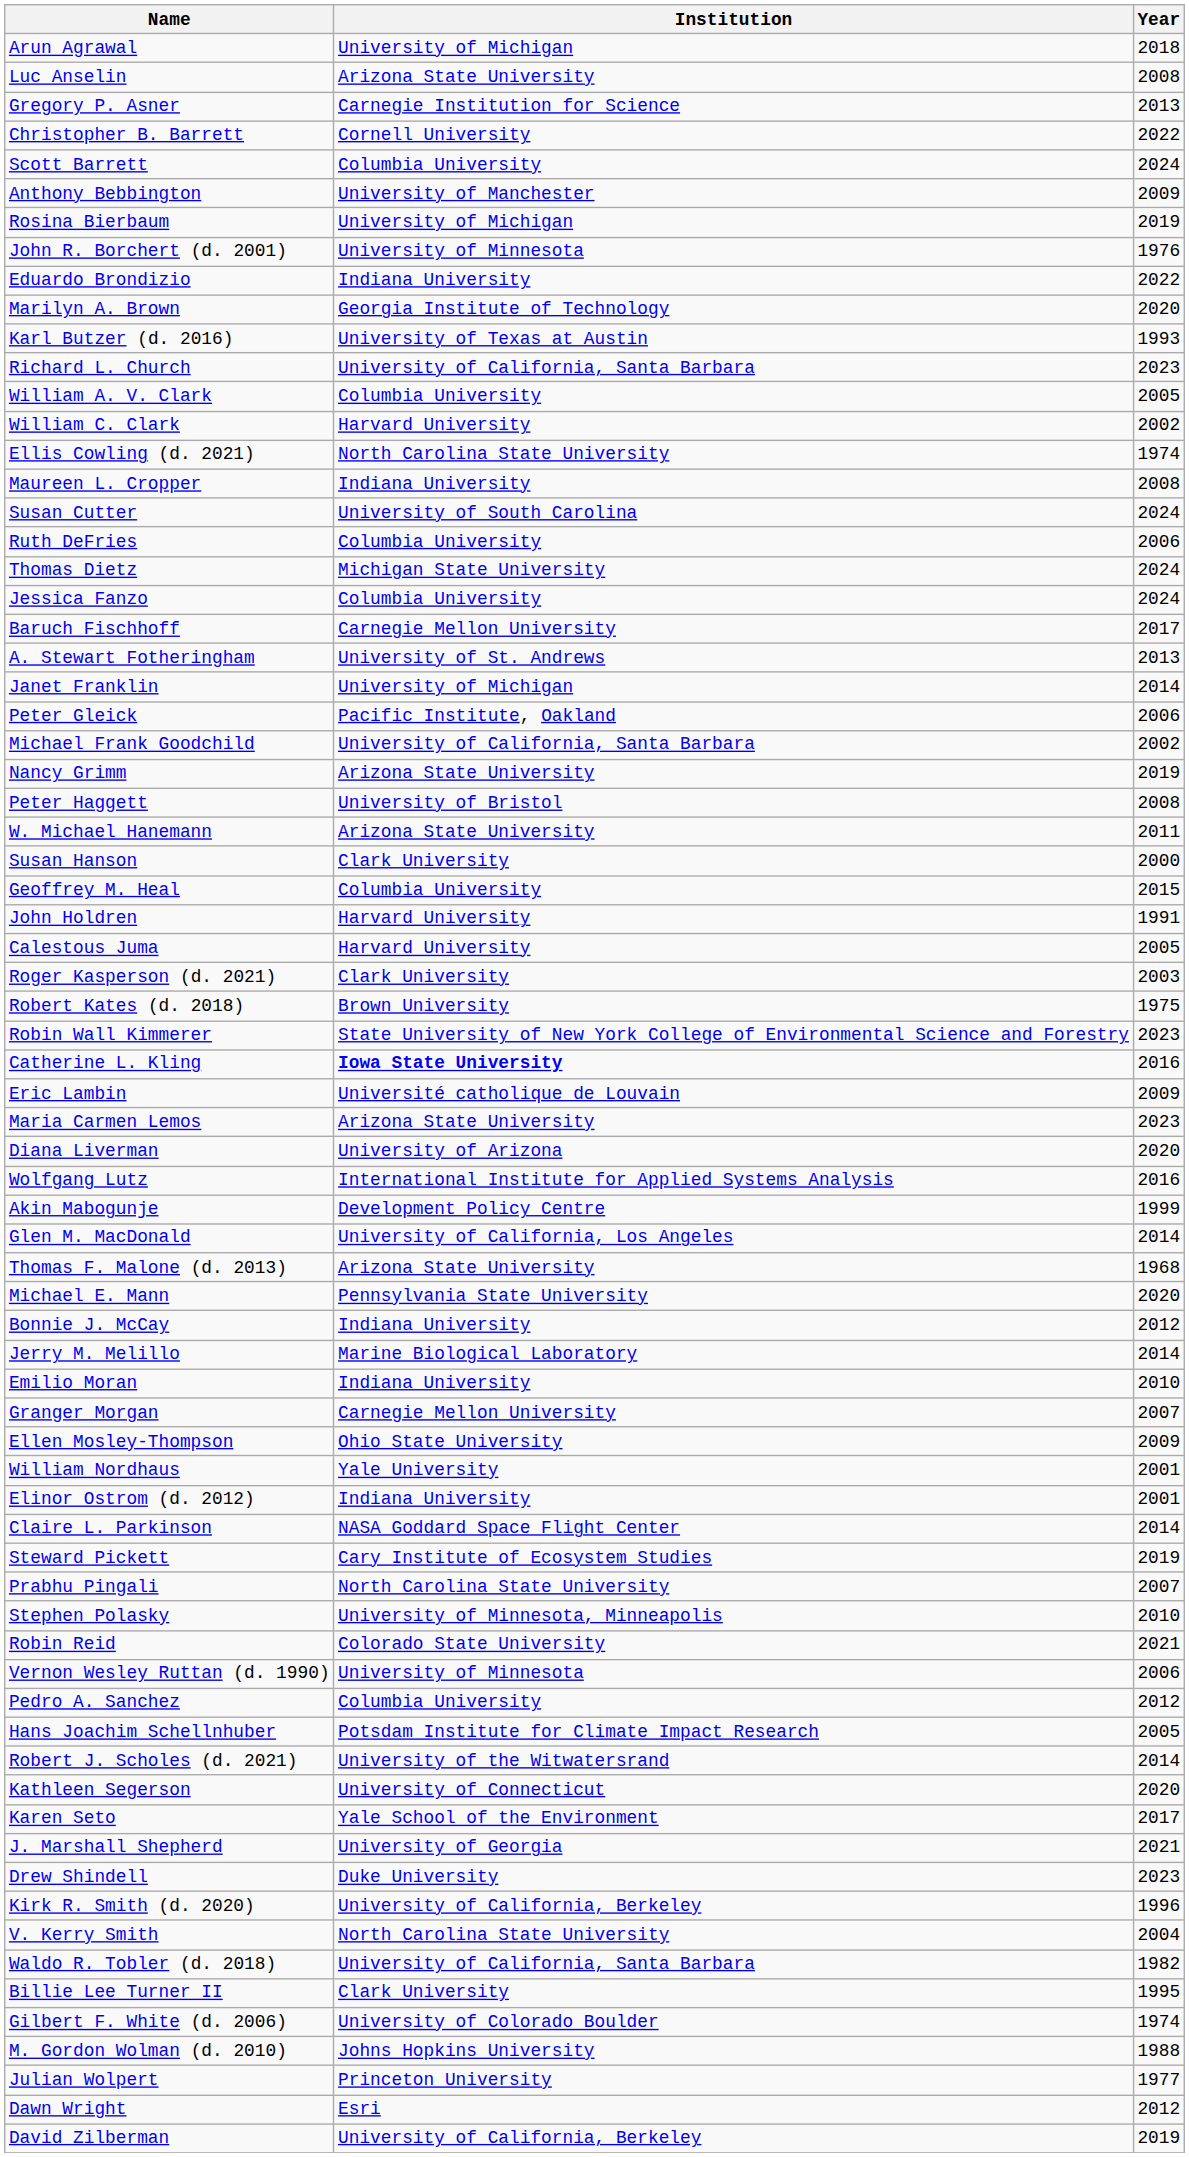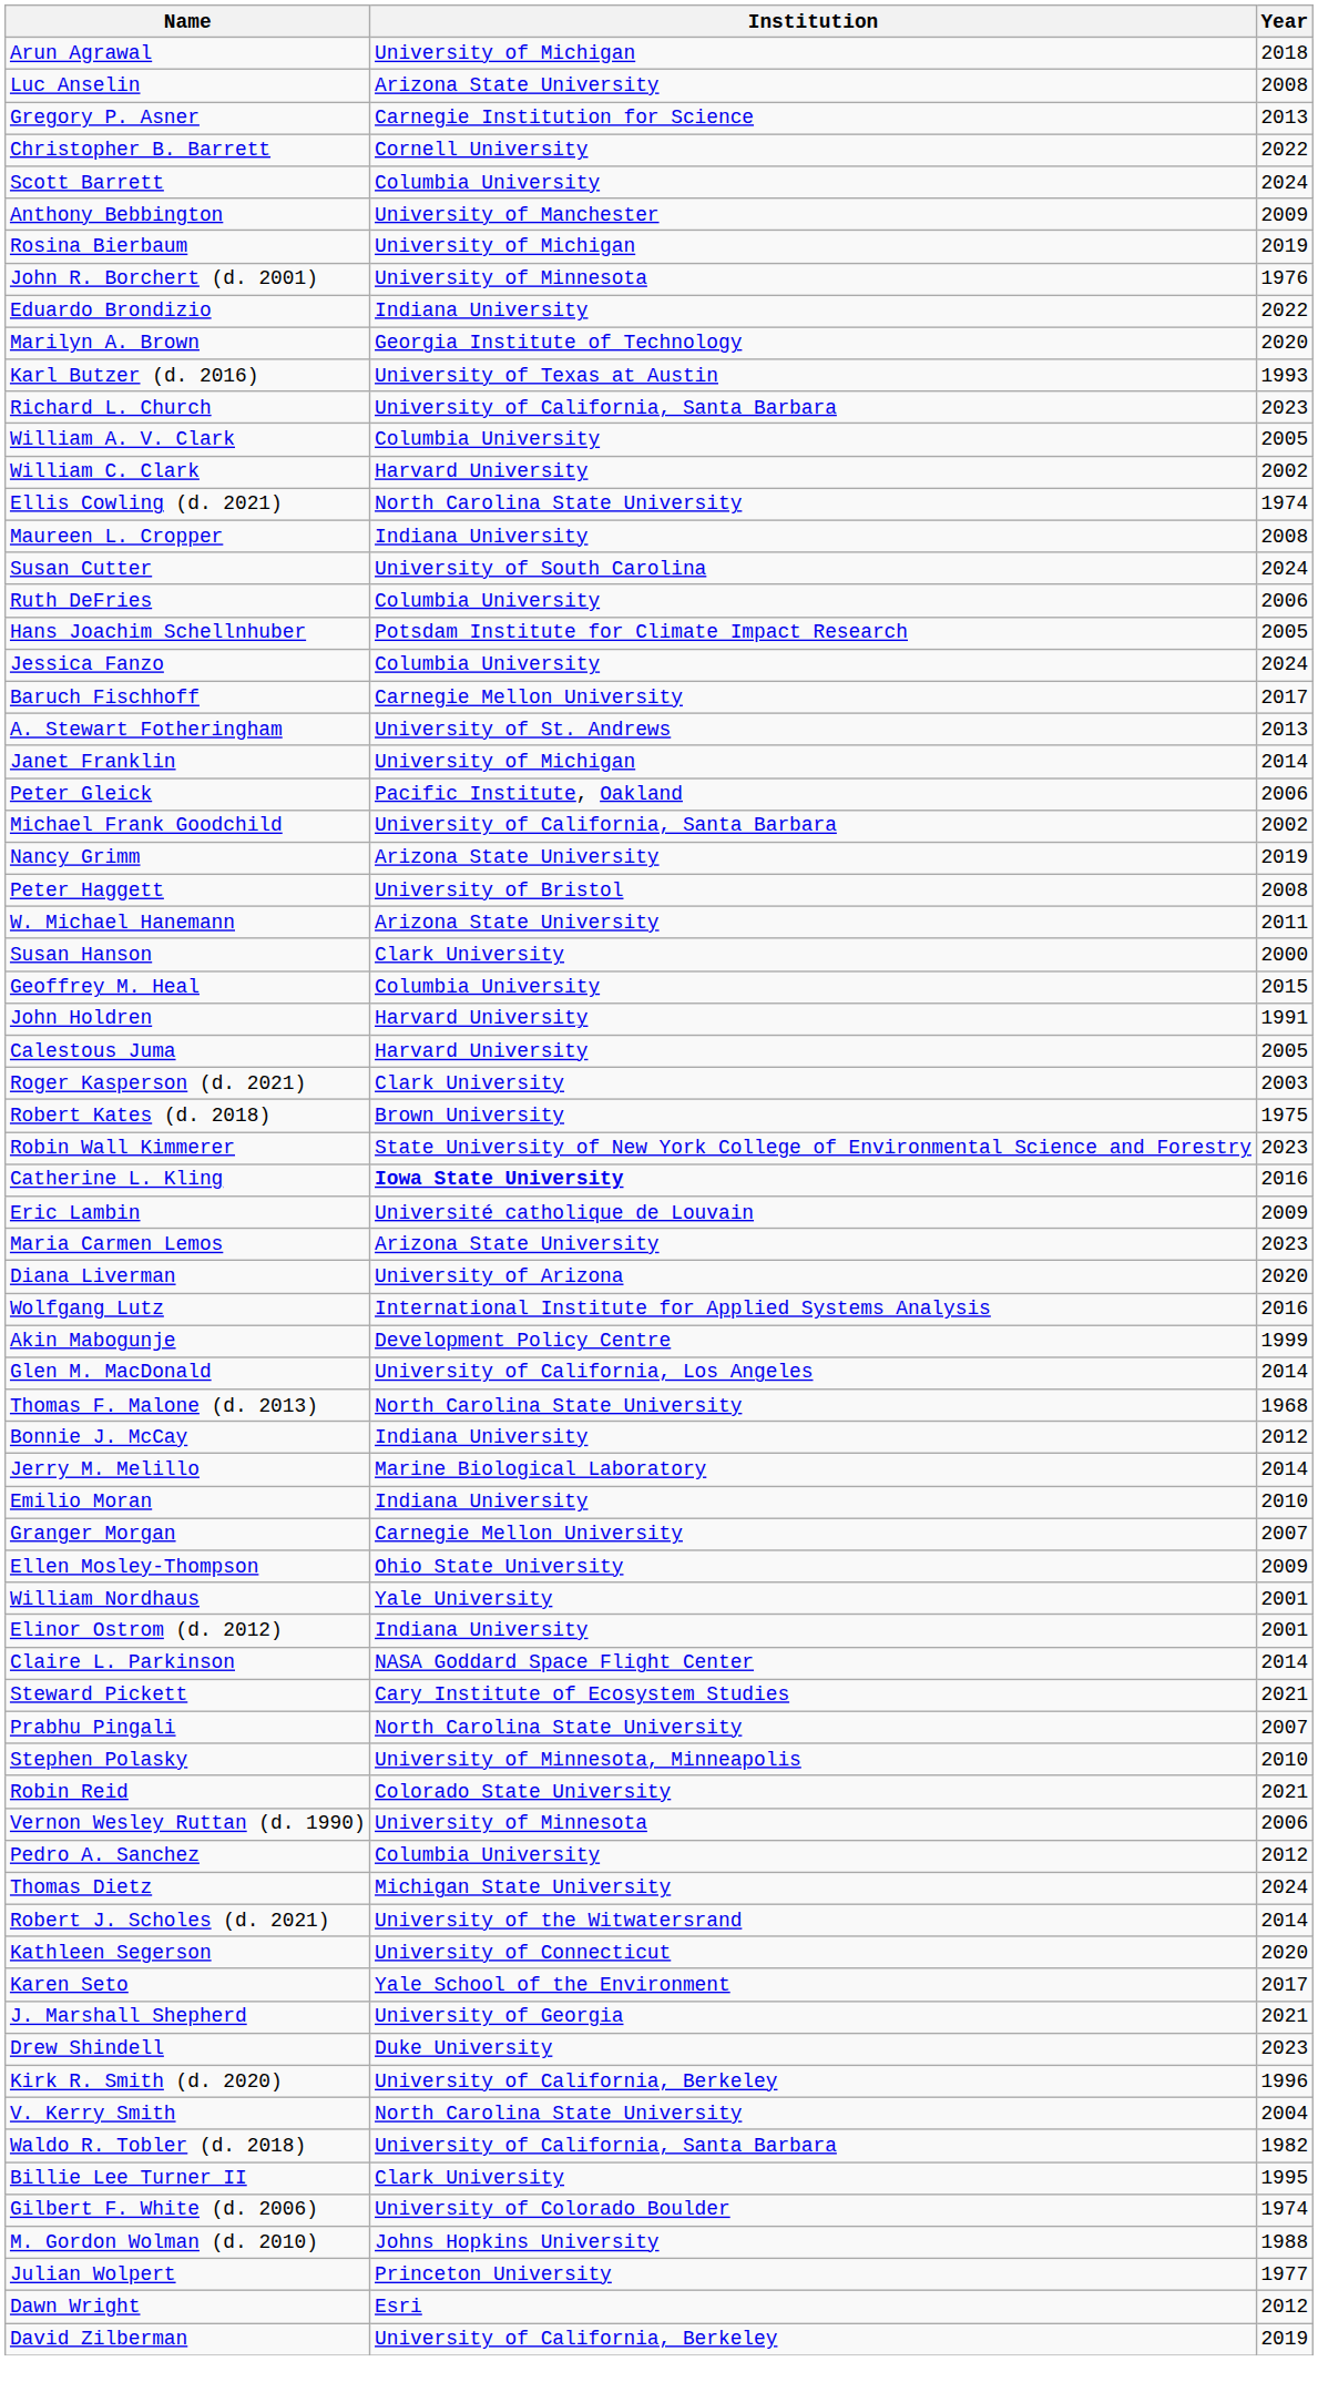 <table class="wikitable sortable">
 <tr>
 <th>Name</th>
 <th>Institution</th>
 <th>Year</th>
 </tr>
 <tr>
 <td><a href='#'>Arun Agrawal</a></td>
 <td><a href='#'>University of Michigan</a></td>
 <td>2018</td>
 </tr>
 <tr>
 <td><a href='#'>Luc Anselin</a></td>
 <td><a href='#'>Arizona State University</a></td>
 <td>2008</td>
 </tr>
 <tr --->
 <td><a href='#'>Gregory P. Asner</a></td>
 <td><a href='#'>Carnegie Institution for Science</a></td>
 <td>2013</td>
 </tr>
 <tr>
 <td><a href='#'>Christopher B. Barrett</a></td>
 <td><a href='#'>Cornell University</a></td>
 <td>2022</td>
 </tr>
 <tr>
 <td><a href='#'>Scott Barrett</a></td>
 <td><a href='#'>Columbia University</a></td>
 <td>2024</td>
 </tr>
 <tr --->
 <td><a href='#'>Anthony Bebbington</a></td>
 <td><a href='#'>University of Manchester</a></td>
 <td>2009</td>
 </tr>
 <tr>
 <td><a href='#'>Rosina Bierbaum</a></td>
 <td><a href='#'>University of Michigan</a></td>
 <td>2019</td>
 </tr>
 <tr>
 <td><a href='#'>John R. Borchert</a> (d. 2001)</td>
 <td><a href='#'>University of Minnesota</a></td>
 <td>1976</td>
 </tr>
 <tr>
 <td><a href='#'>Eduardo Brondizio</a></td>
 <td><a href='#'>Indiana University</a></td>
 <td>2022</td>
 </tr>
 <tr>
 <td><a href='#'>Marilyn A. Brown</a></td>
 <td><a href='#'>Georgia Institute of Technology</a></td>
 <td>2020</td>
 </tr>
 <tr>
 <td><a href='#'>Karl Butzer</a> (d. 2016)</td>
 <td><a href='#'>University of Texas at Austin</a></td>
 <td>1993</td>
 </tr>
 <tr>
 <td><a href='#'>Richard L. Church</a></td>
 <td><a href='#'>University of California, Santa Barbara</a></td>
 <td>2023</td>
 </tr>
 <tr --->
 <td><a href='#'>William A. V. Clark</a></td>
 <td><a href='#'>Columbia University</a></td>
 <td>2005</td>
 </tr>
 <tr --->
 <td><a href='#'>William C. Clark</a></td>
 <td><a href='#'>Harvard University</a></td>
 <td>2002</td>
 </tr>
 <tr --->
 <td><a href='#'>Ellis Cowling</a> (d. 2021)</td>
 <td><a href='#'>North Carolina State University</a></td>
 <td>1974</td>
 </tr>
 <tr --->
 <td><a href='#'>Maureen L. Cropper</a></td>
 <td><a href='#'>Indiana University</a></td>
 <td>2008</td>
 </tr>
 <tr>
 <td><a href='#'>Susan Cutter</a></td>
 <td><a href='#'>University of South Carolina</a></td>
 <td>2024</td>
 </tr>
 <tr --->
 <td><a href='#'>Ruth DeFries</a></td>
 <td><a href='#'>Columbia University</a></td>
 <td>2006</td>
 </tr>
-<tr>
-<td><a href='#'>Thomas Dietz</a></td>
-<td><a href='#'>Michigan State University</a></td>
-<td>2024</td>
+<tr --->
+<td><a href='#'>Hans Joachim Schellnhuber</a></td>
+<td><a href='#'>Potsdam Institute for Climate Impact Research</a></td>
+<td>2005</td>
 </tr>
 <tr>
 <td><a href='#'>Jessica Fanzo</a></td>
 <td><a href='#'>Columbia University</a></td>
 <td>2024</td>
 </tr>
 <tr>
 <td><a href='#'>Baruch Fischhoff</a></td>
 <td><a href='#'>Carnegie Mellon University</a></td>
 <td>2017</td>
 </tr>
 <tr --->
 <td><a href='#'>A. Stewart Fotheringham</a></td>
 <td><a href='#'>University of St. Andrews</a></td>
 <td>2013</td>
 </tr>
 <tr --->
 <td><a href='#'>Janet Franklin</a></td>
 <td><a href='#'>University of Michigan</a></td>
 <td>2014</td>
 </tr>
 <tr --->
 <td><a href='#'>Peter Gleick</a></td>
 <td><a href='#'>Pacific Institute</a>, <a href='#'>Oakland</a></td>
 <td>2006</td>
 </tr>
 <tr --->
 <td><a href='#'>Michael Frank Goodchild</a></td>
 <td><a href='#'>University of California, Santa Barbara</a></td>
 <td>2002</td>
 </tr>
 <tr>
 <td><a href='#'>Nancy Grimm</a></td>
 <td><a href='#'>Arizona State University</a></td>
 <td>2019</td>
 </tr>
 <tr --->
 <td><a href='#'>Peter Haggett</a></td>
 <td><a href='#'>University of Bristol</a></td>
 <td>2008</td>
 </tr>
 <tr --->
 <td><a href='#'>W. Michael Hanemann</a></td>
 <td><a href='#'>Arizona State University</a></td>
 <td>2011</td>
 </tr>
 <tr --->
 <td><a href='#'>Susan Hanson</a></td>
 <td><a href='#'>Clark University</a></td>
 <td>2000</td>
 </tr>
 <tr --->
 <td><a href='#'>Geoffrey M. Heal</a></td>
 <td><a href='#'>Columbia University</a></td>
 <td>2015</td>
 </tr>
 <tr --->
 <td><a href='#'>John Holdren</a></td>
 <td><a href='#'>Harvard University</a></td>
 <td>1991</td>
 </tr>
 <tr --->
 <td><a href='#'>Calestous Juma</a></td>
 <td><a href='#'>Harvard University</a></td>
 <td>2005</td>
 </tr>
 <tr --->
 <td><a href='#'>Roger Kasperson</a> (d. 2021)</td>
 <td><a href='#'>Clark University</a></td>
 <td>2003</td>
 </tr>
 <tr --->
 <td><a href='#'>Robert Kates</a> (d. 2018)</td>
 <td><a href='#'>Brown University</a></td>
 <td>1975</td>
 </tr>
 <tr>
 <td><a href='#'>Robin Wall Kimmerer</a></td>
 <td><a href='#'>State University of New York College of Environmental Science and Forestry</a></td>
 <td>2023</td>
 </tr>
 <tr --->
 <td><a href='#'>Catherine L. Kling</a></td>
 <td><strong><a href='#'>Iowa State University</a></strong></td>
 <td>2016</td>
 </tr>
 <tr --->
 <td><a href='#'>Eric Lambin</a></td>
 <td><a href='#'>Université catholique de Louvain</a></td>
 <td>2009</td>
 </tr>
 <tr>
 <td><a href='#'>Maria Carmen Lemos</a></td>
 <td><a href='#'>Arizona State University</a></td>
 <td>2023</td>
 </tr>
 <tr>
 <td><a href='#'>Diana Liverman</a></td>
 <td><a href='#'>University of Arizona</a></td>
 <td>2020</td>
 </tr>
 <tr --->
 <td><a href='#'>Wolfgang Lutz</a></td>
 <td><a href='#'>International Institute for Applied Systems Analysis</a></td>
 <td>2016</td>
 </tr>
 <tr --->
 <td><a href='#'>Akin Mabogunje</a></td>
 <td><a href='#'>Development Policy Centre</a></td>
 <td>1999</td>
 </tr>
 <tr --->
 <td><a href='#'>Glen M. MacDonald</a></td>
 <td><a href='#'>University of California, Los Angeles</a></td>
 <td>2014</td>
 </tr>
 <tr>
 <td><a href='#'>Thomas F. Malone</a> (d. 2013)</td>
-<td><a href='#'>Arizona State University</a></td>
+<td><a href='#'>North Carolina State University</a></td>
 <td>1968</td>
-</tr>
-<tr --->
-<td><a href='#'>Michael E. Mann</a></td>
-<td><a href='#'>Pennsylvania State University</a></td>
-<td>2020</td>
 </tr>
 <tr --->
 <td><a href='#'>Bonnie J. McCay</a></td>
 <td><a href='#'>Indiana University</a></td>
 <td>2012</td>
 </tr>
 <tr --->
 <td><a href='#'>Jerry M. Melillo</a></td>
 <td><a href='#'>Marine Biological Laboratory</a></td>
 <td>2014</td>
 </tr>
 <tr --->
 <td><a href='#'>Emilio Moran</a></td>
 <td><a href='#'>Indiana University</a></td>
 <td>2010</td>
 </tr>
 <tr --->
 <td><a href='#'>Granger Morgan</a></td>
 <td><a href='#'>Carnegie Mellon University</a></td>
 <td>2007</td>
 </tr>
 <tr --->
 <td><a href='#'>Ellen Mosley-Thompson</a></td>
 <td><a href='#'>Ohio State University</a></td>
 <td>2009</td>
 </tr>
 <tr --->
 <td><a href='#'>William Nordhaus</a></td>
 <td><a href='#'>Yale University</a></td>
 <td>2001</td>
 </tr>
 <tr>
 <td><a href='#'>Elinor Ostrom</a> (d. 2012)</td>
 <td><a href='#'>Indiana University</a></td>
 <td>2001</td>
 </tr>
 <tr --->
 <td><a href='#'>Claire L. Parkinson</a></td>
 <td><a href='#'>NASA Goddard Space Flight Center</a></td>
 <td>2014</td>
 </tr>
 <tr>
 <td><a href='#'>Steward Pickett</a></td>
 <td><a href='#'>Cary Institute of Ecosystem Studies</a></td>
-<td>2019</td>
+<td>2021</td>
 </tr>
 <tr --->
 <td><a href='#'>Prabhu Pingali</a></td>
 <td><a href='#'>North Carolina State University</a></td>
 <td>2007</td>
 </tr>
 <tr --->
 <td><a href='#'>Stephen Polasky</a></td>
 <td><a href='#'>University of Minnesota, Minneapolis</a></td>
 <td>2010</td>
 </tr>
 <tr>
 <td><a href='#'>Robin Reid</a></td>
 <td><a href='#'>Colorado State University</a></td>
 <td>2021</td>
 </tr>
 <tr>
 <td><a href='#'>Vernon Wesley Ruttan</a> (d. 1990)</td>
 <td><a href='#'>University of Minnesota</a></td>
 <td>2006</td>
 </tr>
 <tr --->
 <td><a href='#'>Pedro A. Sanchez</a></td>
 <td><a href='#'>Columbia University</a></td>
 <td>2012</td>
 </tr>
-<tr --->
-<td><a href='#'>Hans Joachim Schellnhuber</a></td>
-<td><a href='#'>Potsdam Institute for Climate Impact Research</a></td>
-<td>2005</td>
+<tr>
+<td><a href='#'>Thomas Dietz</a></td>
+<td><a href='#'>Michigan State University</a></td>
+<td>2024</td>
 </tr>
 <tr --->
 <td><a href='#'>Robert J. Scholes</a> (d. 2021)</td>
 <td><a href='#'>University of the Witwatersrand</a></td>
 <td>2014</td>
 </tr>
 <tr>
 <td><a href='#'>Kathleen Segerson</a></td>
 <td><a href='#'>University of Connecticut</a></td>
 <td>2020</td>
 </tr>
 <tr>
 <td><a href='#'>Karen Seto</a></td>
 <td><a href='#'>Yale School of the Environment</a></td>
 <td>2017</td>
 </tr>
 <tr>
 <td><a href='#'>J. Marshall Shepherd</a></td>
 <td><a href='#'>University of Georgia</a></td>
 <td>2021</td>
 </tr>
 <tr>
 <td><a href='#'>Drew Shindell</a></td>
 <td><a href='#'>Duke University</a></td>
 <td>2023</td>
 </tr>
 <tr --->
 <td><a href='#'>Kirk R. Smith</a> (d. 2020)</td>
 <td><a href='#'>University of California, Berkeley</a></td>
 <td>1996</td>
 </tr>
 <tr --->
 <td><a href='#'>V. Kerry Smith</a></td>
 <td><a href='#'>North Carolina State University</a></td>
 <td>2004</td>
 </tr>
 <tr --->
 <td><a href='#'>Waldo R. Tobler</a> (d. 2018)</td>
 <td><a href='#'>University of California, Santa Barbara</a></td>
 <td>1982</td>
 </tr>
 <tr --->
 <td><a href='#'>Billie Lee Turner II</a></td>
 <td><a href='#'>Clark University</a></td>
 <td>1995</td>
 </tr>
 <tr>
 <td><a href='#'>Gilbert F. White</a> (d. 2006)</td>
 <td><a href='#'>University of Colorado Boulder</a></td>
 <td>1974</td>
 </tr>
 <tr>
 <td><a href='#'>M. Gordon Wolman</a> (d. 2010)</td>
 <td><a href='#'>Johns Hopkins University</a></td>
 <td>1988</td>
 </tr>
 <tr --->
 <td><a href='#'>Julian Wolpert</a></td>
 <td><a href='#'>Princeton University</a></td>
 <td>1977</td>
 </tr>
 <tr>
 <td><a href='#'>Dawn Wright</a></td>
 <td><a href='#'>Esri</a></td>
 <td>2012</td>
 </tr>
 <tr --->
 <td><a href='#'>David Zilberman</a></td>
 <td><a href='#'>University of California, Berkeley</a></td>
 <td>2019</td>
 </tr>
 </table>
